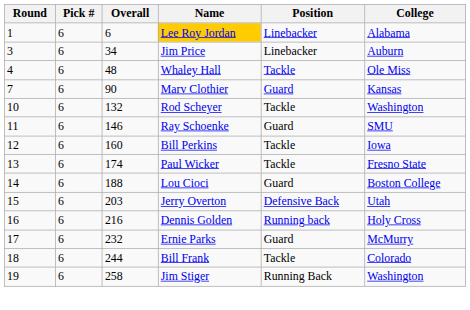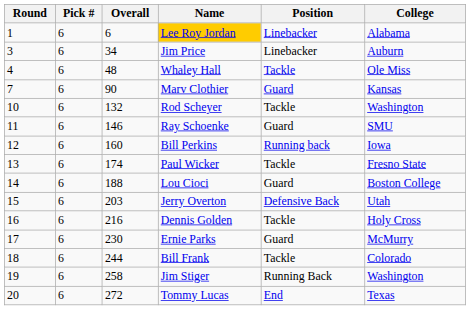 <table class="wikitable sortable sortable" style="width: 100%">
 <tr>
 <th>Round</th>
 <th>Pick #</th>
 <th>Overall</th>
 <th>Name</th>
 <th>Position</th>
 <th>College</th>
 </tr>
 <tr>
 <td>1</td>
 <td>6</td>
 <td>6</td>
 <td bgcolor=#FFCC00><a href='#'>Lee Roy Jordan</a></td>
 <td><a href='#'>Linebacker</a></td>
 <td><a href='#'>Alabama</a></td>
 </tr>
 <tr>
 <td>3</td>
 <td>6</td>
 <td>34</td>
 <td><a href='#'>Jim Price</a></td>
 <td>Linebacker</td>
 <td><a href='#'>Auburn</a></td>
 </tr>
 <tr>
 <td>4</td>
 <td>6</td>
 <td>48</td>
 <td><a href='#'>Whaley Hall</a></td>
 <td><a href='#'>Tackle</a></td>
 <td><a href='#'>Ole Miss</a></td>
 </tr>
 <tr>
 <td>7</td>
 <td>6</td>
 <td>90</td>
 <td><a href='#'>Marv Clothier</a></td>
 <td><a href='#'>Guard</a></td>
 <td><a href='#'>Kansas</a></td>
 </tr>
 <tr>
 <td>10</td>
 <td>6</td>
 <td>132</td>
 <td><a href='#'>Rod Scheyer</a></td>
 <td>Tackle</td>
 <td><a href='#'>Washington</a></td>
 </tr>
 <tr>
 <td>11</td>
 <td>6</td>
 <td>146</td>
 <td><a href='#'>Ray Schoenke</a></td>
 <td>Guard</td>
 <td><a href='#'>SMU</a></td>
 </tr>
 <tr>
 <td>12</td>
 <td>6</td>
 <td>160</td>
 <td><a href='#'>Bill Perkins</a></td>
-<td>Tackle</td>
+<td><a href='#'>Running back</a></td>
 <td><a href='#'>Iowa</a></td>
 </tr>
 <tr>
 <td>13</td>
 <td>6</td>
 <td>174</td>
 <td><a href='#'>Paul Wicker</a></td>
 <td>Tackle</td>
 <td><a href='#'>Fresno State</a></td>
 </tr>
 <tr>
 <td>14</td>
 <td>6</td>
 <td>188</td>
 <td><a href='#'>Lou Cioci</a></td>
 <td>Guard</td>
 <td><a href='#'>Boston College</a></td>
 </tr>
 <tr>
 <td>15</td>
 <td>6</td>
 <td>203</td>
 <td><a href='#'>Jerry Overton</a></td>
 <td><a href='#'>Defensive Back</a></td>
 <td><a href='#'>Utah</a></td>
 </tr>
 <tr>
 <td>16</td>
 <td>6</td>
 <td>216</td>
 <td><a href='#'>Dennis Golden</a></td>
-<td><a href='#'>Running back</a></td>
+<td>Tackle</td>
 <td><a href='#'>Holy Cross</a></td>
 </tr>
 <tr>
 <td>17</td>
 <td>6</td>
-<td>232</td>
+<td>230</td>
 <td><a href='#'>Ernie Parks</a></td>
 <td>Guard</td>
 <td><a href='#'>McMurry</a></td>
 </tr>
 <tr>
 <td>18</td>
 <td>6</td>
 <td>244</td>
 <td><a href='#'>Bill Frank</a></td>
 <td>Tackle</td>
 <td><a href='#'>Colorado</a></td>
 </tr>
 <tr>
 <td>19</td>
 <td>6</td>
 <td>258</td>
 <td><a href='#'>Jim Stiger</a></td>
 <td>Running Back</td>
 <td><a href='#'>Washington</a></td>
 </tr>
+<tr>
+<td>20</td>
+<td>6</td>
+<td>272</td>
+<td><a href='#'>Tommy Lucas</a></td>
+<td><a href='#'>End</a></td>
+<td><a href='#'>Texas</a></td>
+</tr>
 </table>
